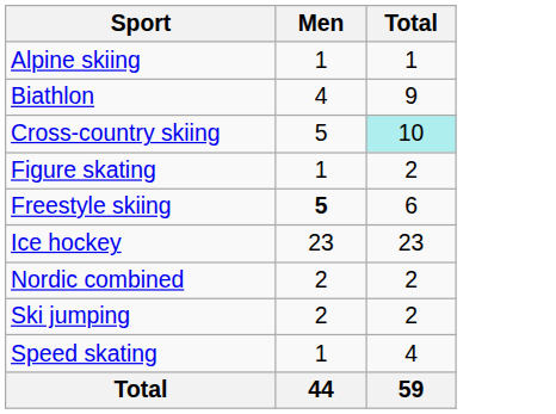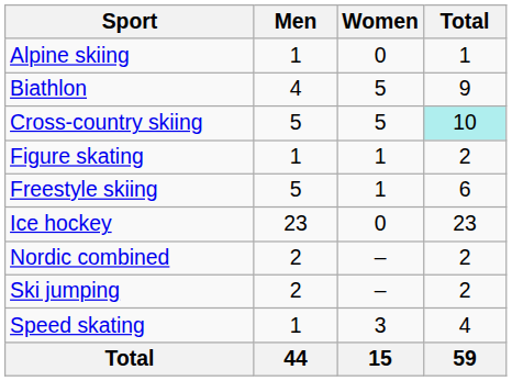 <table class="wikitable sortable" style="text-align:center;">
 <tr>
 <th width=180>Sport</th>
 <th width=55>Men</th>
+<th width=55>Women</th>
 <th width=55>Total</th>
 </tr>
 <tr>
 <td align=left><a href='#'>Alpine skiing</a></td>
 <td>1</td>
+<td>0</td>
 <td>1</td>
 </tr>
 <tr>
 <td align=left><a href='#'>Biathlon</a></td>
 <td>4</td>
+<td>5</td>
 <td>9</td>
 </tr>
 <tr>
 <td align=left><a href='#'>Cross-country skiing</a></td>
+<td>5</td>
 <td>5</td>
 <td style="background: paleturquoise;">10</td>
 </tr>
 <tr>
 <td align=left><a href='#'>Figure skating</a></td>
 <td>1</td>
+<td>1</td>
 <td>2</td>
 </tr>
 <tr>
 <td align=left><a href='#'>Freestyle skiing</a></td>
-<td><strong>5</strong></td>
+<td>5</td>
+<td>1</td>
 <td>6</td>
 </tr>
 <tr>
 <td align=left><a href='#'>Ice hockey</a></td>
 <td>23</td>
+<td>0</td>
 <td>23</td>
 </tr>
 <tr>
 <td align=left><a href='#'>Nordic combined</a></td>
 <td>2</td>
+<td>–</td>
 <td>2</td>
 </tr>
 <tr>
 <td align=left><a href='#'>Ski jumping</a></td>
 <td>2</td>
+<td>–</td>
 <td>2</td>
 </tr>
 <tr>
 <td align=left><a href='#'>Speed skating</a></td>
 <td>1</td>
+<td>3</td>
 <td>4</td>
 </tr>
 <tr>
 <th>Total</th>
 <th>44</th>
+<th>15</th>
 <th>59</th>
 </tr>
 </table>
